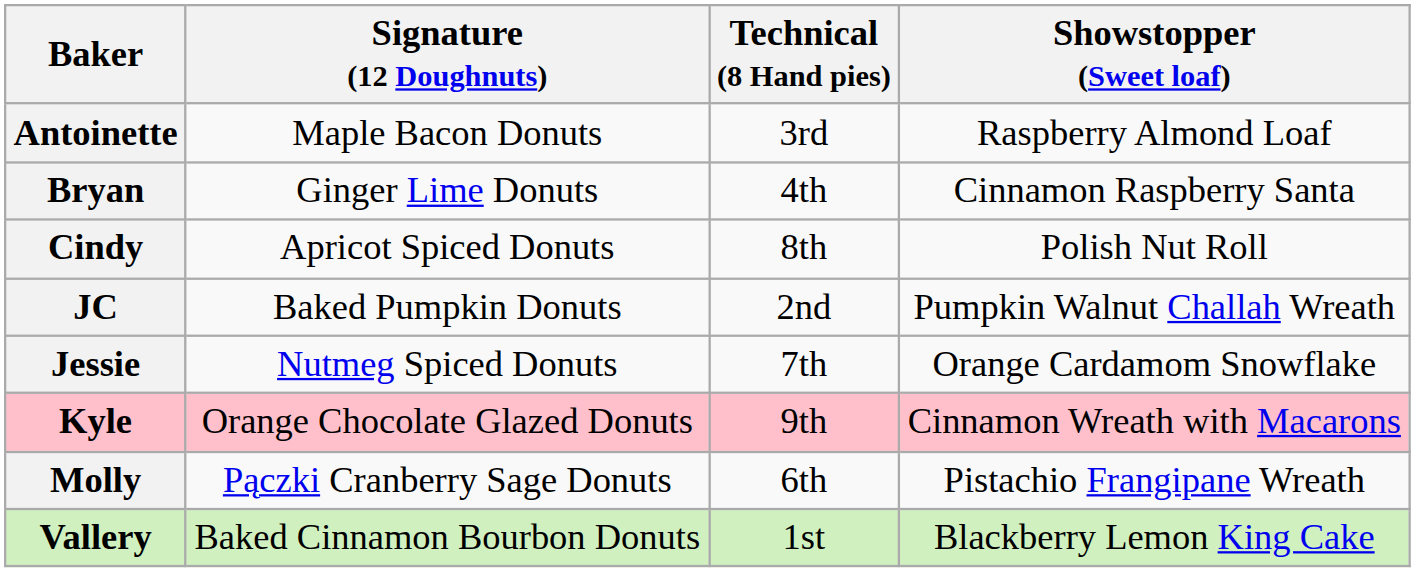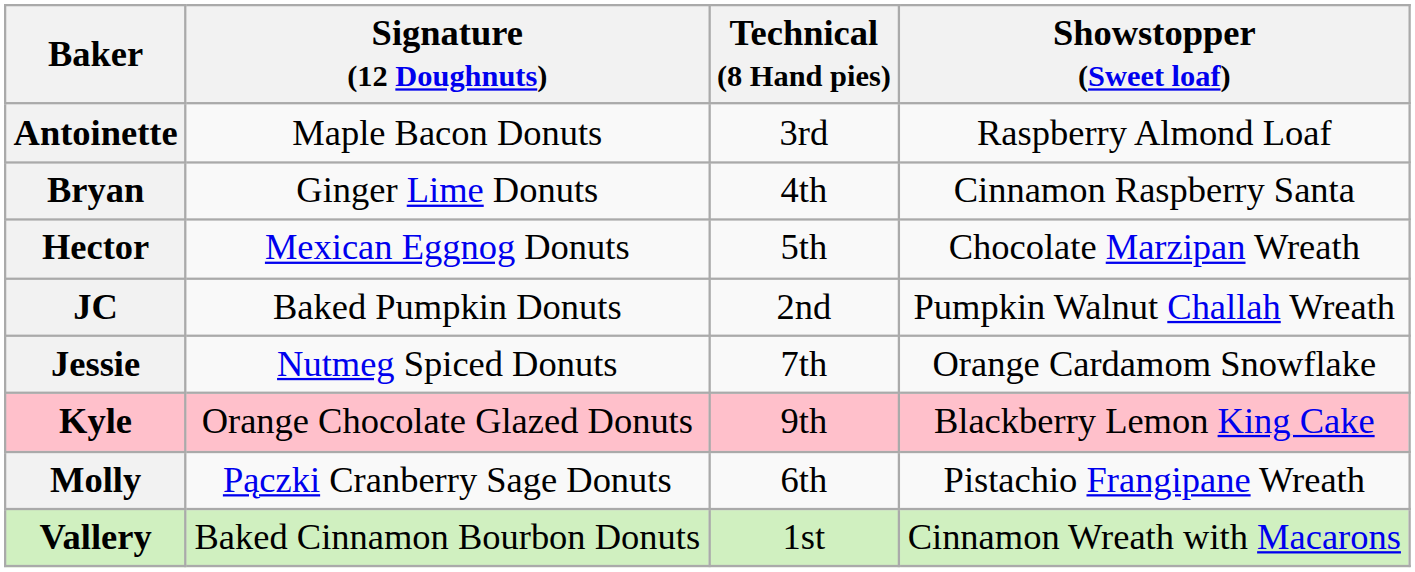 <table class="wikitable sortable" style="text-align:center;">
 <tr>
 <th scope="col">Baker</th>
 <th scope="col" class="unsortable">Signature<br><small>(12 <a href='#'>Doughnuts</a>)</small></th>
 <th scope="col">Technical<br><small>(8 Hand pies)</small></th>
 <th scope="col" class="unsortable">Showstopper<br><small>(<a href='#'>Sweet loaf</a>)</small></th>
 </tr>
 <tr>
 <th scope="row">Antoinette</th>
 <td>Maple Bacon Donuts</td>
 <td>3rd</td>
 <td>Raspberry Almond Loaf</td>
 </tr>
 <tr>
 <th scope="row">Bryan</th>
 <td>Ginger <a href='#'>Lime</a> Donuts</td>
 <td>4th</td>
 <td>Cinnamon Raspberry Santa</td>
 </tr>
 <tr>
-<th scope="row">Cindy</th>
-<td>Apricot Spiced Donuts</td>
-<td>8th</td>
-<td>Polish Nut Roll</td>
+<th scope="row">Hector</th>
+<td><a href='#'>Mexican Eggnog</a> Donuts</td>
+<td>5th</td>
+<td>Chocolate <a href='#'>Marzipan</a> Wreath</td>
 </tr>
 <tr>
 <th scope="row">JC</th>
 <td>Baked Pumpkin Donuts</td>
 <td>2nd</td>
 <td>Pumpkin Walnut <a href='#'>Challah</a> Wreath</td>
 </tr>
 <tr>
 <th scope="row">Jessie</th>
 <td><a href='#'>Nutmeg</a> Spiced Donuts</td>
 <td>7th</td>
 <td>Orange Cardamom Snowflake</td>
 </tr>
 <tr style="background:Pink;">
 <th scope="row" style="background:Pink;">Kyle</th>
 <td>Orange Chocolate Glazed Donuts</td>
 <td>9th</td>
-<td>Cinnamon Wreath with <a href='#'>Macarons</a></td>
+<td>Blackberry Lemon <a href='#'>King Cake</a></td>
 </tr>
 <tr>
 <th scope="row">Molly</th>
 <td><a href='#'>Pączki</a> Cranberry Sage Donuts</td>
 <td>6th</td>
 <td>Pistachio <a href='#'>Frangipane</a> Wreath</td>
 </tr>
 <tr style="background:#d0f0c0;">
 <th scope="row" style="background:#d0f0c0;">Vallery</th>
 <td>Baked Cinnamon Bourbon Donuts</td>
 <td>1st</td>
-<td>Blackberry Lemon <a href='#'>King Cake</a></td>
+<td>Cinnamon Wreath with <a href='#'>Macarons</a></td>
 </tr>
 </table>
